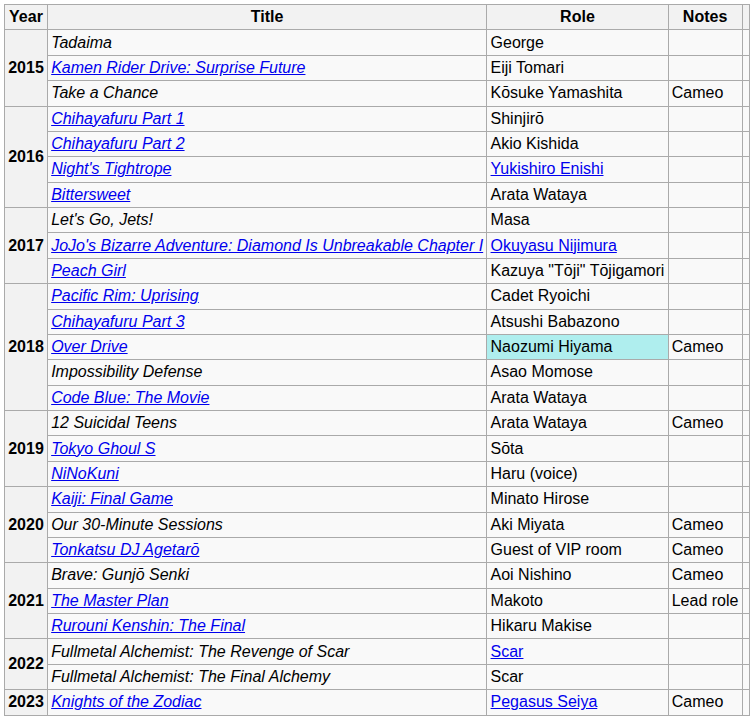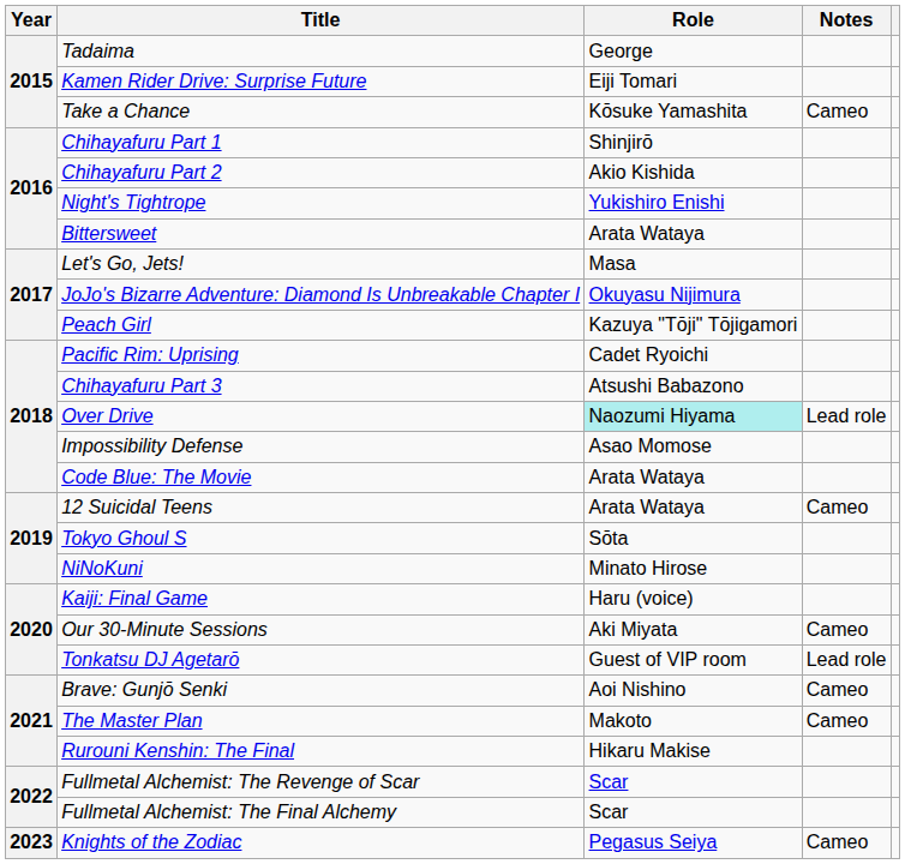 <table class="wikitable plainrowheaders sortable">
 <tr>
 <th scope="col">Year</th>
 <th scope="col">Title</th>
 <th scope="col">Role</th>
 <th scope="col" class="unsortable">Notes</th>
 <th scope="col" class="unsortable"></th>
 </tr>
 <tr>
 <th rowspan="3" scope="row">2015</th>
 <td><em>Tadaima</em></td>
 <td>George</td>
 <td></td>
 <td style="text-align:center"></td>
 </tr>
 <tr>
 <td><em><a href='#'>Kamen Rider Drive: Surprise Future</a></em></td>
 <td>Eiji Tomari</td>
 <td></td>
 <td style="text-align:center"></td>
 </tr>
 <tr>
 <td><em>Take a Chance</em></td>
 <td>Kōsuke Yamashita</td>
 <td>Cameo</td>
 <td style="text-align:center"></td>
 </tr>
 <tr>
 <th rowspan="4" scope="row">2016</th>
 <td><em><a href='#'>Chihayafuru Part 1</a></em></td>
 <td>Shinjirō</td>
 <td></td>
 <td style="text-align:center"></td>
 </tr>
 <tr>
 <td><em><a href='#'>Chihayafuru Part 2</a></em></td>
 <td>Akio Kishida</td>
 <td></td>
 <td style="text-align:center"></td>
 </tr>
 <tr>
 <td><em><a href='#'>Night's Tightrope</a></em></td>
 <td><a href='#'>Yukishiro Enishi</a></td>
 <td></td>
 <td style="text-align:center"></td>
 </tr>
 <tr>
 <td><em><a href='#'>Bittersweet</a></em></td>
 <td>Arata Wataya</td>
 <td></td>
 <td style="text-align:center"></td>
 </tr>
 <tr>
 <th rowspan="3" scope="row">2017</th>
 <td><em>Let's Go, Jets!</em></td>
 <td>Masa</td>
 <td></td>
 <td style="text-align:center"></td>
 </tr>
 <tr>
 <td><em><a href='#'>JoJo's Bizarre Adventure: Diamond Is Unbreakable Chapter I</a></em></td>
 <td><a href='#'>Okuyasu Nijimura</a></td>
 <td></td>
 <td style="text-align:center"></td>
 </tr>
 <tr>
 <td><em><a href='#'>Peach Girl</a></em></td>
 <td>Kazuya "Tōji" Tōjigamori</td>
 <td></td>
 <td style="text-align:center"></td>
 </tr>
 <tr>
 <th rowspan="5" scope="row">2018</th>
 <td><em><a href='#'>Pacific Rim: Uprising</a></em></td>
 <td>Cadet Ryoichi</td>
 <td></td>
 <td style="text-align:center"></td>
 </tr>
 <tr>
 <td><em><a href='#'>Chihayafuru Part 3</a></em></td>
 <td>Atsushi Babazono</td>
 <td></td>
 <td style="text-align:center"></td>
 </tr>
 <tr>
 <td><em><a href='#'>Over Drive</a></em></td>
 <td style="background: paleturquoise;">Naozumi Hiyama</td>
-<td>Cameo</td>
+<td>Lead role</td>
 <td style="text-align:center"></td>
 </tr>
 <tr>
 <td><em>Impossibility Defense</em></td>
 <td>Asao Momose</td>
 <td></td>
 <td style="text-align:center"></td>
 </tr>
 <tr>
 <td><em><a href='#'>Code Blue: The Movie</a></em></td>
 <td>Arata Wataya</td>
 <td></td>
 <td style="text-align:center"></td>
 </tr>
 <tr>
 <th rowspan="3" scope="row">2019</th>
 <td><em>12 Suicidal Teens</em></td>
 <td>Arata Wataya</td>
 <td>Cameo</td>
 <td style="text-align:center"></td>
 </tr>
 <tr>
 <td><em><a href='#'>Tokyo Ghoul S</a></em></td>
 <td>Sōta</td>
 <td></td>
 <td style="text-align:center"></td>
 </tr>
 <tr>
 <td><em><a href='#'>NiNoKuni</a></em></td>
-<td>Haru (voice)</td>
+<td>Minato Hirose</td>
 <td></td>
 <td style="text-align:center"></td>
 </tr>
 <tr>
 <th rowspan="3" scope="row">2020</th>
 <td><em><a href='#'>Kaiji: Final Game</a></em></td>
-<td>Minato Hirose</td>
+<td>Haru (voice)</td>
 <td></td>
 <td style="text-align:center"></td>
 </tr>
 <tr>
 <td><em>Our 30-Minute Sessions</em></td>
 <td>Aki Miyata</td>
 <td>Cameo</td>
 <td style="text-align:center"></td>
 </tr>
 <tr>
 <td><em><a href='#'>Tonkatsu DJ Agetarō</a></em></td>
 <td>Guest of VIP room</td>
-<td>Cameo</td>
+<td>Lead role</td>
 <td style="text-align:center"></td>
 </tr>
 <tr>
 <th rowspan="3" scope="row">2021</th>
 <td><em>Brave: Gunjō Senki</em></td>
 <td>Aoi Nishino</td>
 <td>Cameo</td>
 <td style="text-align:center"></td>
 </tr>
 <tr>
 <td><em><a href='#'>The Master Plan</a></em></td>
 <td>Makoto</td>
-<td>Lead role</td>
+<td>Cameo</td>
 <td style="text-align:center"></td>
 </tr>
 <tr>
 <td><em><a href='#'>Rurouni Kenshin: The Final</a></em></td>
 <td>Hikaru Makise</td>
 <td></td>
 <td style="text-align:center"></td>
 </tr>
 <tr>
 <th rowspan="2" scope="row">2022</th>
 <td><em>Fullmetal Alchemist: The Revenge of Scar</em></td>
 <td><a href='#'>Scar</a></td>
 <td></td>
 <td style="text-align:center"></td>
 </tr>
 <tr>
 <td><em>Fullmetal Alchemist: The Final Alchemy</em></td>
 <td>Scar</td>
 <td></td>
 <td style="text-align:center"></td>
 </tr>
 <tr>
 <th scope="row">2023</th>
 <td><em><a href='#'>Knights of the Zodiac</a></em></td>
 <td><a href='#'>Pegasus Seiya</a></td>
 <td>Cameo</td>
 <td style="text-align:center"></td>
 </tr>
 <tr>
 </tr>
 </table>
